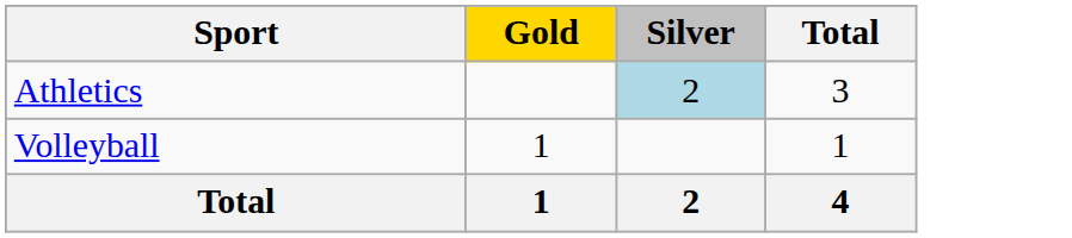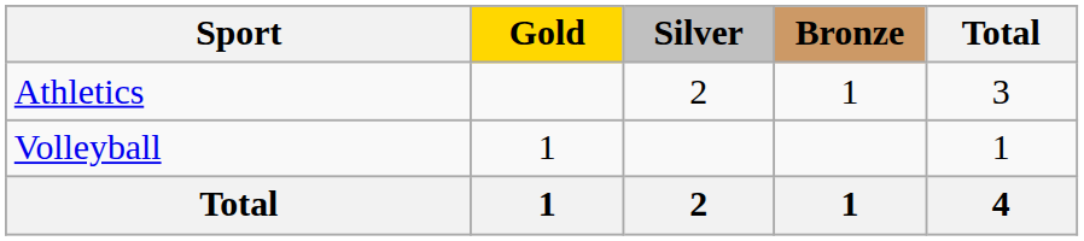 <table class="wikitable" style="text-align:center;">
 <tr>
 <th width=200>Sport</th>
 <td bgcolor=gold width=60><strong>Gold</strong></td>
 <td bgcolor=silver width=60><strong>Silver</strong></td>
+<td bgcolor=#cc9966 width=60><strong>Bronze</strong></td>
 <th width=60>Total</th>
 </tr>
 <tr>
 <td align=left><a href='#'>Athletics</a></td>
 <td></td>
-<td style="background: lightblue;">2</td>
+<td>2</td>
+<td>1</td>
 <td>3</td>
 </tr>
 <tr>
 <td align=left><a href='#'>Volleyball</a></td>
 <td>1</td>
+<td></td>
 <td></td>
 <td>1</td>
 </tr>
 <tr>
 <th>Total</th>
 <th>1</th>
 <th>2</th>
+<th>1</th>
 <th>4</th>
 </tr>
 </table>
